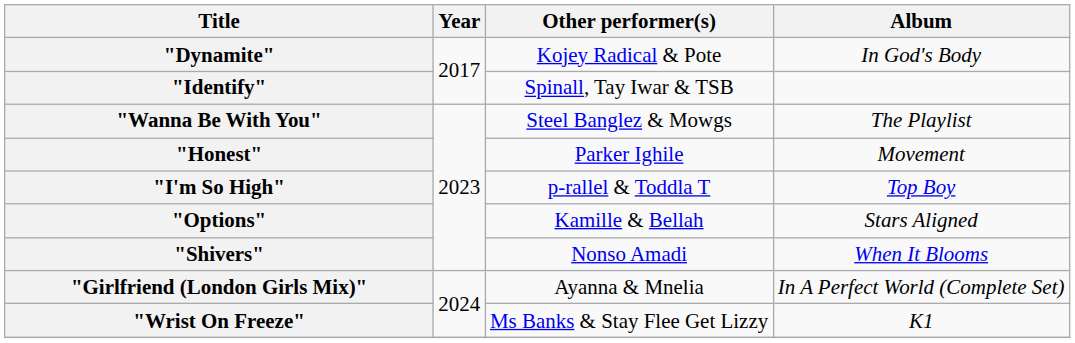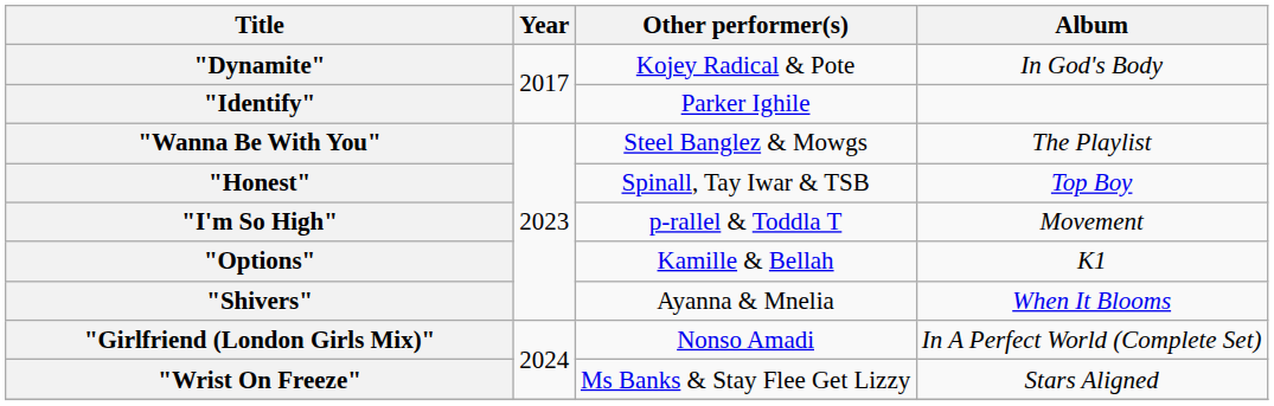 <table class="wikitable plainrowheaders" style="text-align:center;">
 <tr>
 <th scope="col" style="width:20em;">Title</th>
 <th scope="col">Year</th>
 <th scope="col">Other performer(s)</th>
 <th scope="col">Album</th>
 </tr>
 <tr>
 <th scope="row">"Dynamite"</th>
 <td rowspan="2">2017</td>
 <td><a href='#'>Kojey Radical</a> & Pote</td>
 <td><em>In God's Body</em></td>
 </tr>
 <tr>
 <th scope="row">"Identify"</th>
-<td><a href='#'>Spinall</a>, Tay Iwar & TSB</td>
+<td><a href='#'>Parker Ighile</a></td>
 <td></td>
 </tr>
 <tr>
 <th scope="row">"Wanna Be With You"</th>
 <td rowspan="5">2023</td>
 <td><a href='#'>Steel Banglez</a> & Mowgs</td>
 <td><em>The Playlist</em></td>
 </tr>
 <tr>
 <th scope="row">"Honest"</th>
-<td><a href='#'>Parker Ighile</a></td>
-<td><em>Movement</em></td>
+<td><a href='#'>Spinall</a>, Tay Iwar & TSB</td>
+<td><em><a href='#'>Top Boy</a></em></td>
 </tr>
 <tr>
 <th scope="row">"I'm So High"</th>
 <td><a href='#'>p-rallel</a> & <a href='#'>Toddla T</a></td>
-<td><em><a href='#'>Top Boy</a></em></td>
+<td><em>Movement</em></td>
 </tr>
 <tr>
 <th scope="row">"Options"</th>
 <td><a href='#'>Kamille</a> & <a href='#'>Bellah</a></td>
-<td><em>Stars Aligned</em></td>
+<td><em>K1</em></td>
 </tr>
 <tr>
 <th scope="row">"Shivers"</th>
-<td><a href='#'>Nonso Amadi</a></td>
+<td>Ayanna & Mnelia</td>
 <td><em><a href='#'>When It Blooms</a></em></td>
 </tr>
 <tr>
 <th scope="row">"Girlfriend (London Girls Mix)"</th>
 <td rowspan="2">2024</td>
-<td>Ayanna & Mnelia</td>
+<td><a href='#'>Nonso Amadi</a></td>
 <td><em>In A Perfect World (Complete Set)</em></td>
 </tr>
 <tr>
 <th scope="row">"Wrist On Freeze"</th>
 <td><a href='#'>Ms Banks</a> & Stay Flee Get Lizzy</td>
-<td><em>K1</em></td>
+<td><em>Stars Aligned</em></td>
 </tr>
 <tr>
 </tr>
 </table>
